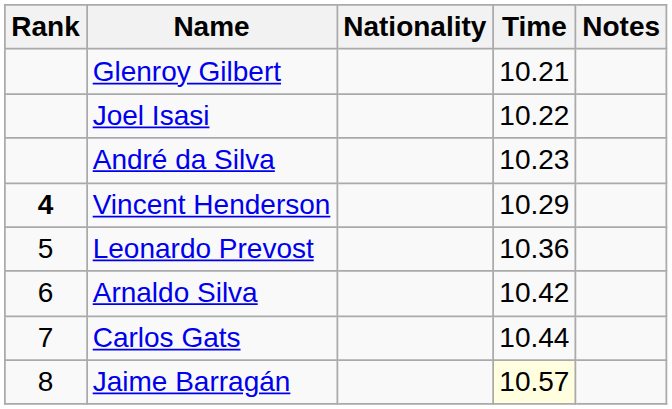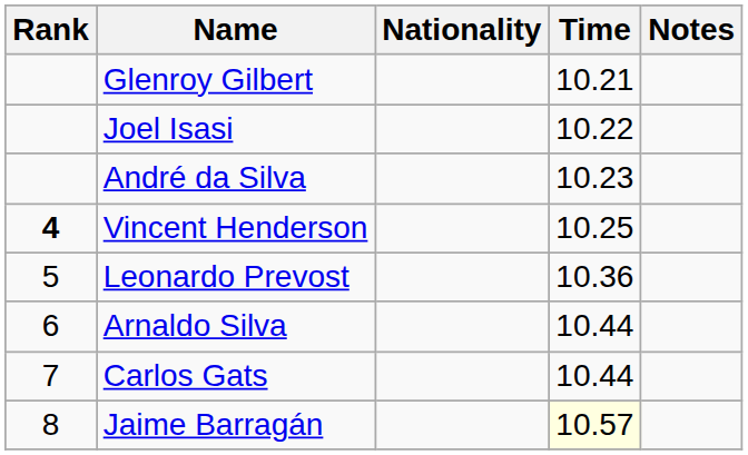 <table class="wikitable sortable" style="text-align:center">
 <tr>
 <th>Rank</th>
 <th>Name</th>
 <th>Nationality</th>
 <th>Time</th>
 <th>Notes</th>
 </tr>
 <tr>
 <td></td>
 <td align=left><a href='#'>Glenroy Gilbert</a></td>
 <td align=left></td>
 <td>10.21</td>
 <td></td>
 </tr>
 <tr>
 <td></td>
 <td align=left><a href='#'>Joel Isasi</a></td>
 <td align=left></td>
 <td>10.22</td>
 <td></td>
 </tr>
 <tr>
 <td></td>
 <td align=left><a href='#'>André da Silva</a></td>
 <td align=left></td>
 <td>10.23</td>
 <td></td>
 </tr>
 <tr>
 <td><strong>4</strong></td>
 <td align=left><a href='#'>Vincent Henderson</a></td>
 <td align=left></td>
-<td>10.29</td>
+<td>10.25</td>
 <td></td>
 </tr>
 <tr>
 <td>5</td>
 <td align=left><a href='#'>Leonardo Prevost</a></td>
 <td align=left></td>
 <td>10.36</td>
 <td></td>
 </tr>
 <tr>
 <td>6</td>
 <td align=left><a href='#'>Arnaldo Silva</a></td>
 <td align=left></td>
-<td>10.42</td>
+<td>10.44</td>
 <td></td>
 </tr>
 <tr>
 <td>7</td>
 <td align=left><a href='#'>Carlos Gats</a></td>
 <td align=left></td>
 <td>10.44</td>
 <td></td>
 </tr>
 <tr>
 <td>8</td>
 <td align=left><a href='#'>Jaime Barragán</a></td>
 <td align=left></td>
 <td style="background: lightyellow;">10.57</td>
 <td></td>
 </tr>
 </table>
